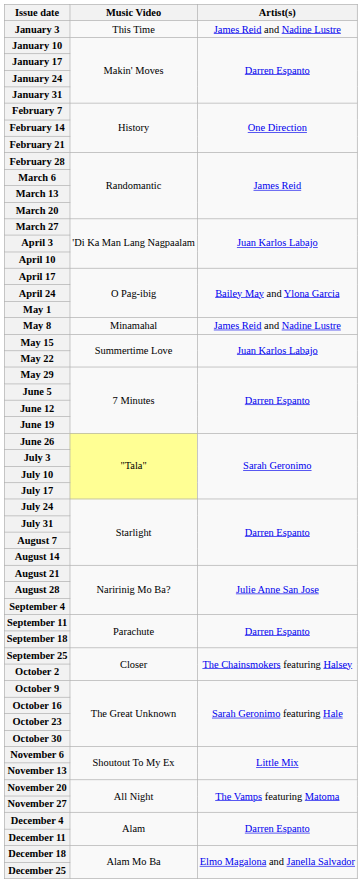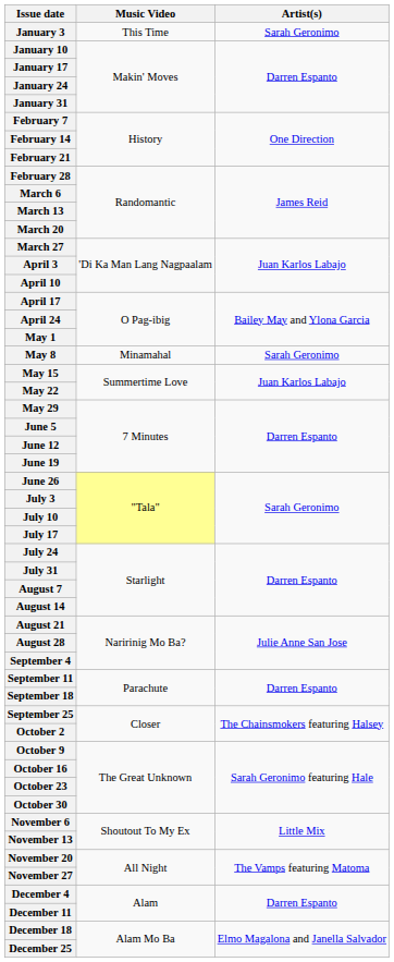 <table class="wikitable plainrowheaders" style="text-align: center">
 <tr>
 <th>Issue date</th>
 <th>Music Video</th>
 <th>Artist(s)</th>
 </tr>
 <tr>
 <th scope="row">January 3</th>
 <td rowspan=1>This Time</td>
-<td rowspan=1><a href='#'>James Reid</a> and <a href='#'>Nadine Lustre</a></td>
+<td rowspan=1><a href='#'>Sarah Geronimo</a></td>
 </tr>
 <tr>
 <th scope="row">January 10</th>
 <td rowspan=4>Makin' Moves</td>
 <td rowspan=4><a href='#'>Darren Espanto</a></td>
 </tr>
 <tr>
 <th scope="row">January 17</th>
 </tr>
 <tr>
 <th scope="row">January 24</th>
 </tr>
 <tr>
 <th scope="row">January 31</th>
 </tr>
 <tr>
 <th scope="row">February 7</th>
 <td rowspan=3>History</td>
 <td rowspan=3><a href='#'>One Direction</a></td>
 </tr>
 <tr>
 <th scope="row">February 14</th>
 </tr>
 <tr>
 <th scope="row">February 21</th>
 </tr>
 <tr>
 <th scope="row">February 28</th>
 <td rowspan=4>Randomantic</td>
 <td rowspan=4><a href='#'>James Reid</a></td>
 </tr>
 <tr>
 <th scope="row">March 6</th>
 </tr>
 <tr>
 <th scope="row">March 13</th>
 </tr>
 <tr>
 <th scope="row">March 20</th>
 </tr>
 <tr>
 <th scope="row">March 27</th>
 <td rowspan=3>'Di Ka Man Lang Nagpaalam</td>
 <td rowspan=3><a href='#'>Juan Karlos Labajo</a></td>
 </tr>
 <tr>
 <th scope="row">April 3</th>
 </tr>
 <tr>
 <th scope="row">April 10</th>
 </tr>
 <tr>
 <th scope="row">April 17</th>
 <td rowspan=3>O Pag-ibig</td>
 <td rowspan=3><a href='#'>Bailey May</a> and <a href='#'>Ylona Garcia</a></td>
 </tr>
 <tr>
 <th scope="row">April 24</th>
 </tr>
 <tr>
 <th scope="row">May 1</th>
 </tr>
 <tr>
 <th scope="row">May 8</th>
 <td rowspan=1>Minamahal</td>
-<td rowspan=1><a href='#'>James Reid</a> and <a href='#'>Nadine Lustre</a></td>
+<td rowspan=1><a href='#'>Sarah Geronimo</a></td>
 </tr>
 <tr>
 <th scope="row">May 15</th>
 <td rowspan=2>Summertime Love</td>
 <td rowspan=2><a href='#'>Juan Karlos Labajo</a></td>
 </tr>
 <tr>
 <th scope="row">May 22</th>
 </tr>
 <tr>
 <th scope="row">May 29</th>
 <td rowspan=4>7 Minutes</td>
 <td rowspan=4><a href='#'>Darren Espanto</a></td>
 </tr>
 <tr>
 <th scope="row">June 5</th>
 </tr>
 <tr>
 <th scope="row">June 12</th>
 </tr>
 <tr>
 <th scope="row">June 19</th>
 </tr>
 <tr>
 <th scope="row">June 26</th>
 <td bgcolor=#FFFF94 rowspan=4>"Tala" </td>
 <td rowspan=4><a href='#'>Sarah Geronimo</a></td>
 </tr>
 <tr>
 <th scope="row">July 3</th>
 </tr>
 <tr>
 <th scope="row">July 10</th>
 </tr>
 <tr>
 <th scope="row">July 17</th>
 </tr>
 <tr>
 <th scope="row">July 24</th>
 <td rowspan=4>Starlight</td>
 <td rowspan=4><a href='#'>Darren Espanto</a></td>
 </tr>
 <tr>
 <th scope="row">July 31</th>
 </tr>
 <tr>
 <th scope="row">August 7</th>
 </tr>
 <tr>
 <th scope="row">August 14</th>
 </tr>
 <tr>
 <th scope="row">August 21</th>
 <td rowspan=3>Naririnig Mo Ba?</td>
 <td rowspan=3><a href='#'>Julie Anne San Jose</a></td>
 </tr>
 <tr>
 <th scope="row">August 28</th>
 </tr>
 <tr>
 <th scope="row">September 4</th>
 </tr>
 <tr>
 <th scope="row">September 11</th>
 <td rowspan=2>Parachute</td>
 <td rowspan=2><a href='#'>Darren Espanto</a></td>
 </tr>
 <tr>
 <th scope="row">September 18</th>
 </tr>
 <tr>
 <th scope="row">September 25</th>
 <td rowspan=2>Closer</td>
 <td rowspan=2><a href='#'>The Chainsmokers</a> featuring <a href='#'>Halsey</a></td>
 </tr>
 <tr>
 <th scope="row">October 2</th>
 </tr>
 <tr>
 <th scope="row">October 9</th>
 <td rowspan=4>The Great Unknown</td>
 <td rowspan=4><a href='#'>Sarah Geronimo</a> featuring <a href='#'>Hale</a></td>
 </tr>
 <tr>
 <th scope="row">October 16</th>
 </tr>
 <tr>
 <th scope="row">October 23</th>
 </tr>
 <tr>
 <th scope="row">October 30</th>
 </tr>
 <tr>
 <th scope="row">November 6</th>
 <td rowspan=2>Shoutout To My Ex</td>
 <td rowspan=2><a href='#'>Little Mix</a></td>
 </tr>
 <tr>
 <th scope="row">November 13</th>
 </tr>
 <tr>
 <th scope="row">November 20</th>
 <td rowspan=2>All Night</td>
 <td rowspan=2><a href='#'>The Vamps</a> featuring <a href='#'>Matoma</a></td>
 </tr>
 <tr>
 <th scope="row">November 27</th>
 </tr>
 <tr>
 <th scope="row">December 4</th>
 <td rowspan=2>Alam</td>
 <td rowspan=2><a href='#'>Darren Espanto</a></td>
 </tr>
 <tr>
 <th scope="row">December 11</th>
 </tr>
 <tr>
 <th scope="row">December 18</th>
 <td rowspan=2>Alam Mo Ba</td>
 <td rowspan=2><a href='#'>Elmo Magalona</a> and <a href='#'>Janella Salvador</a></td>
 </tr>
 <tr>
 <th scope="row">December 25</th>
 </tr>
 </table>
